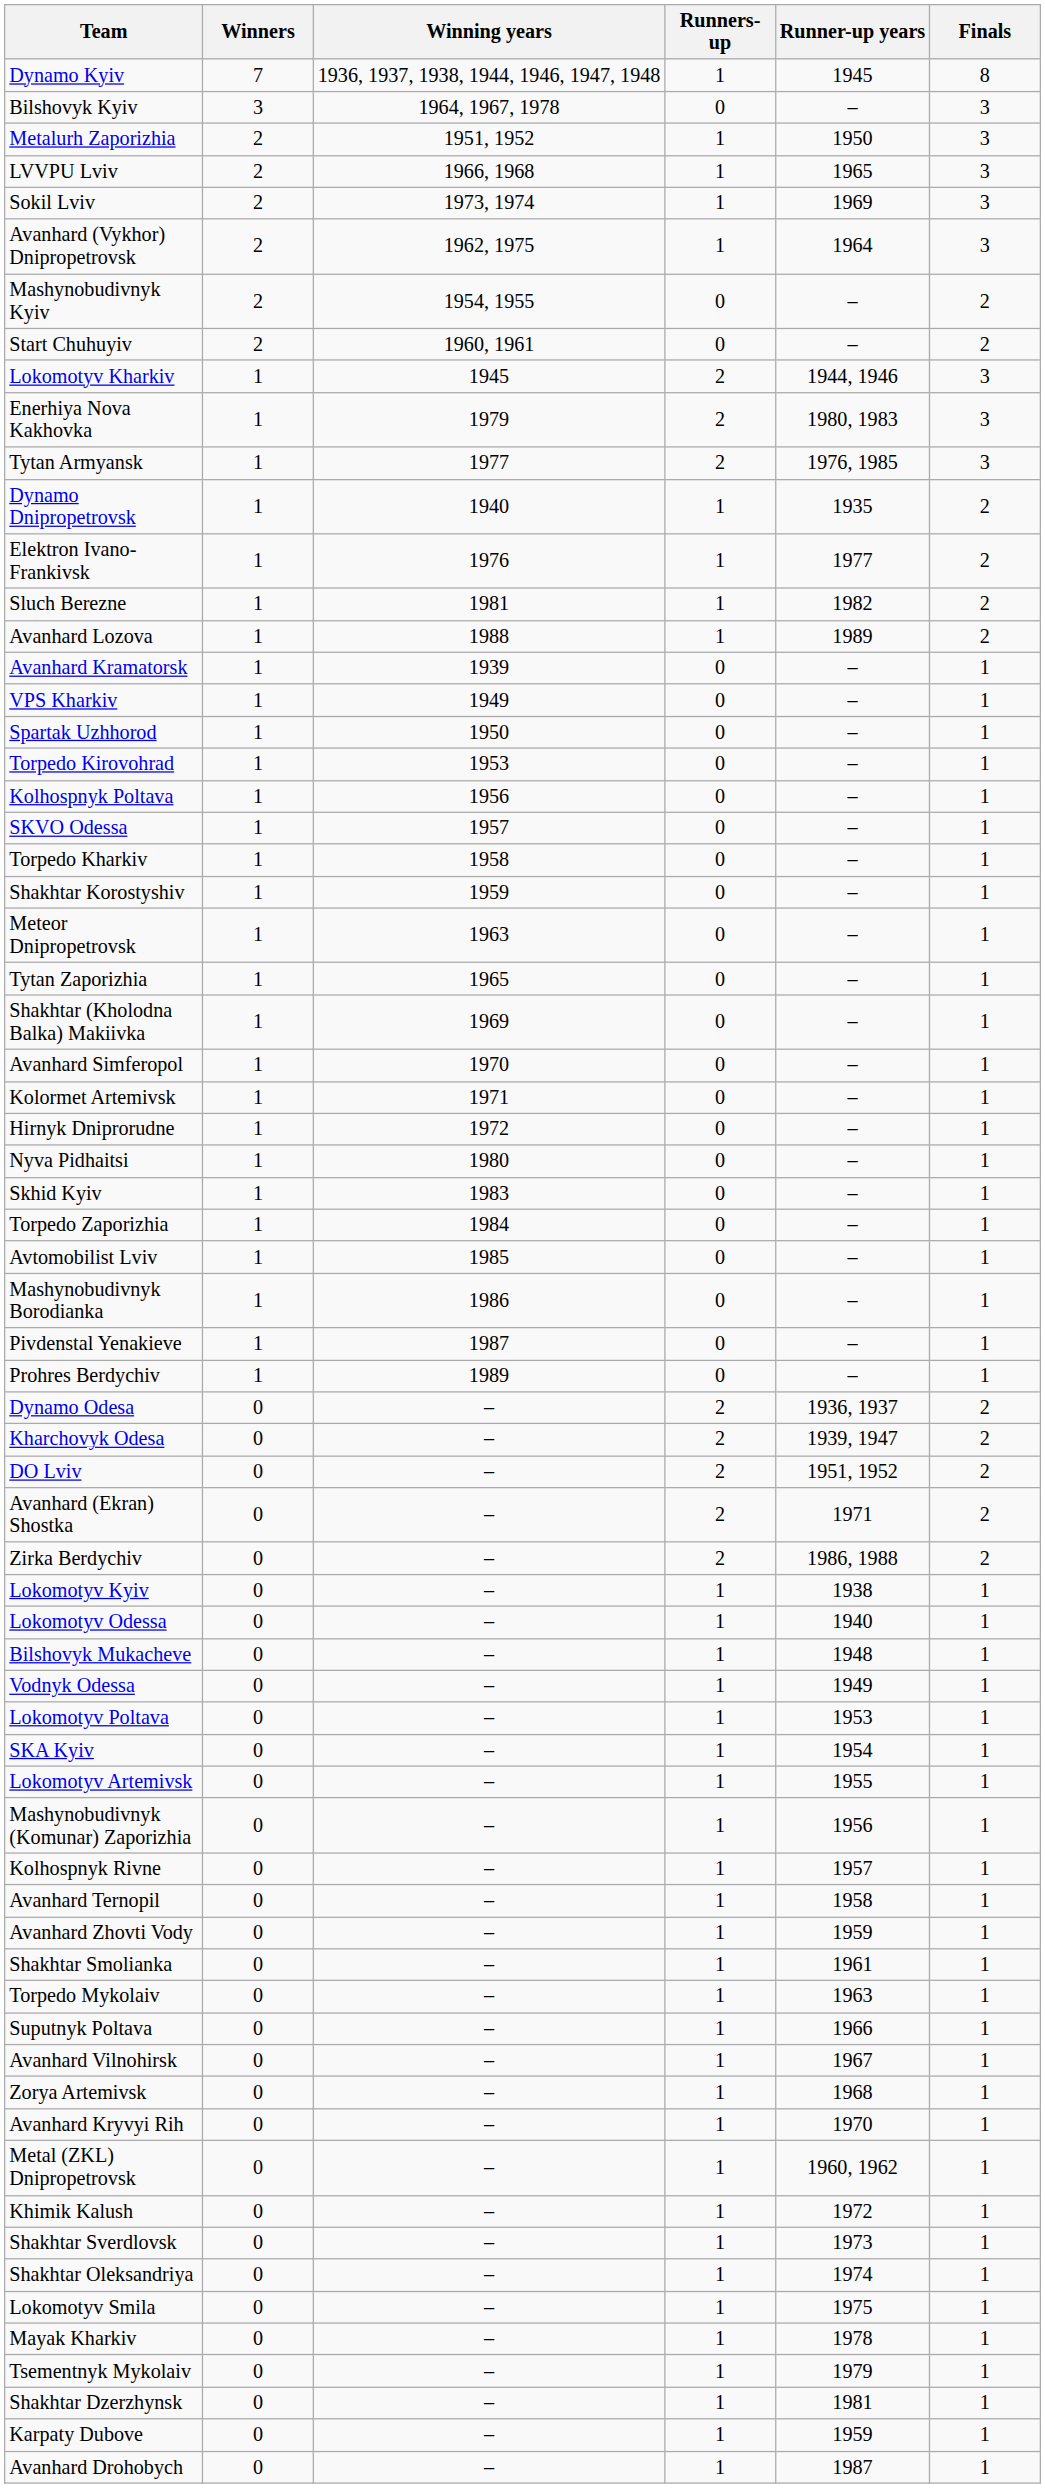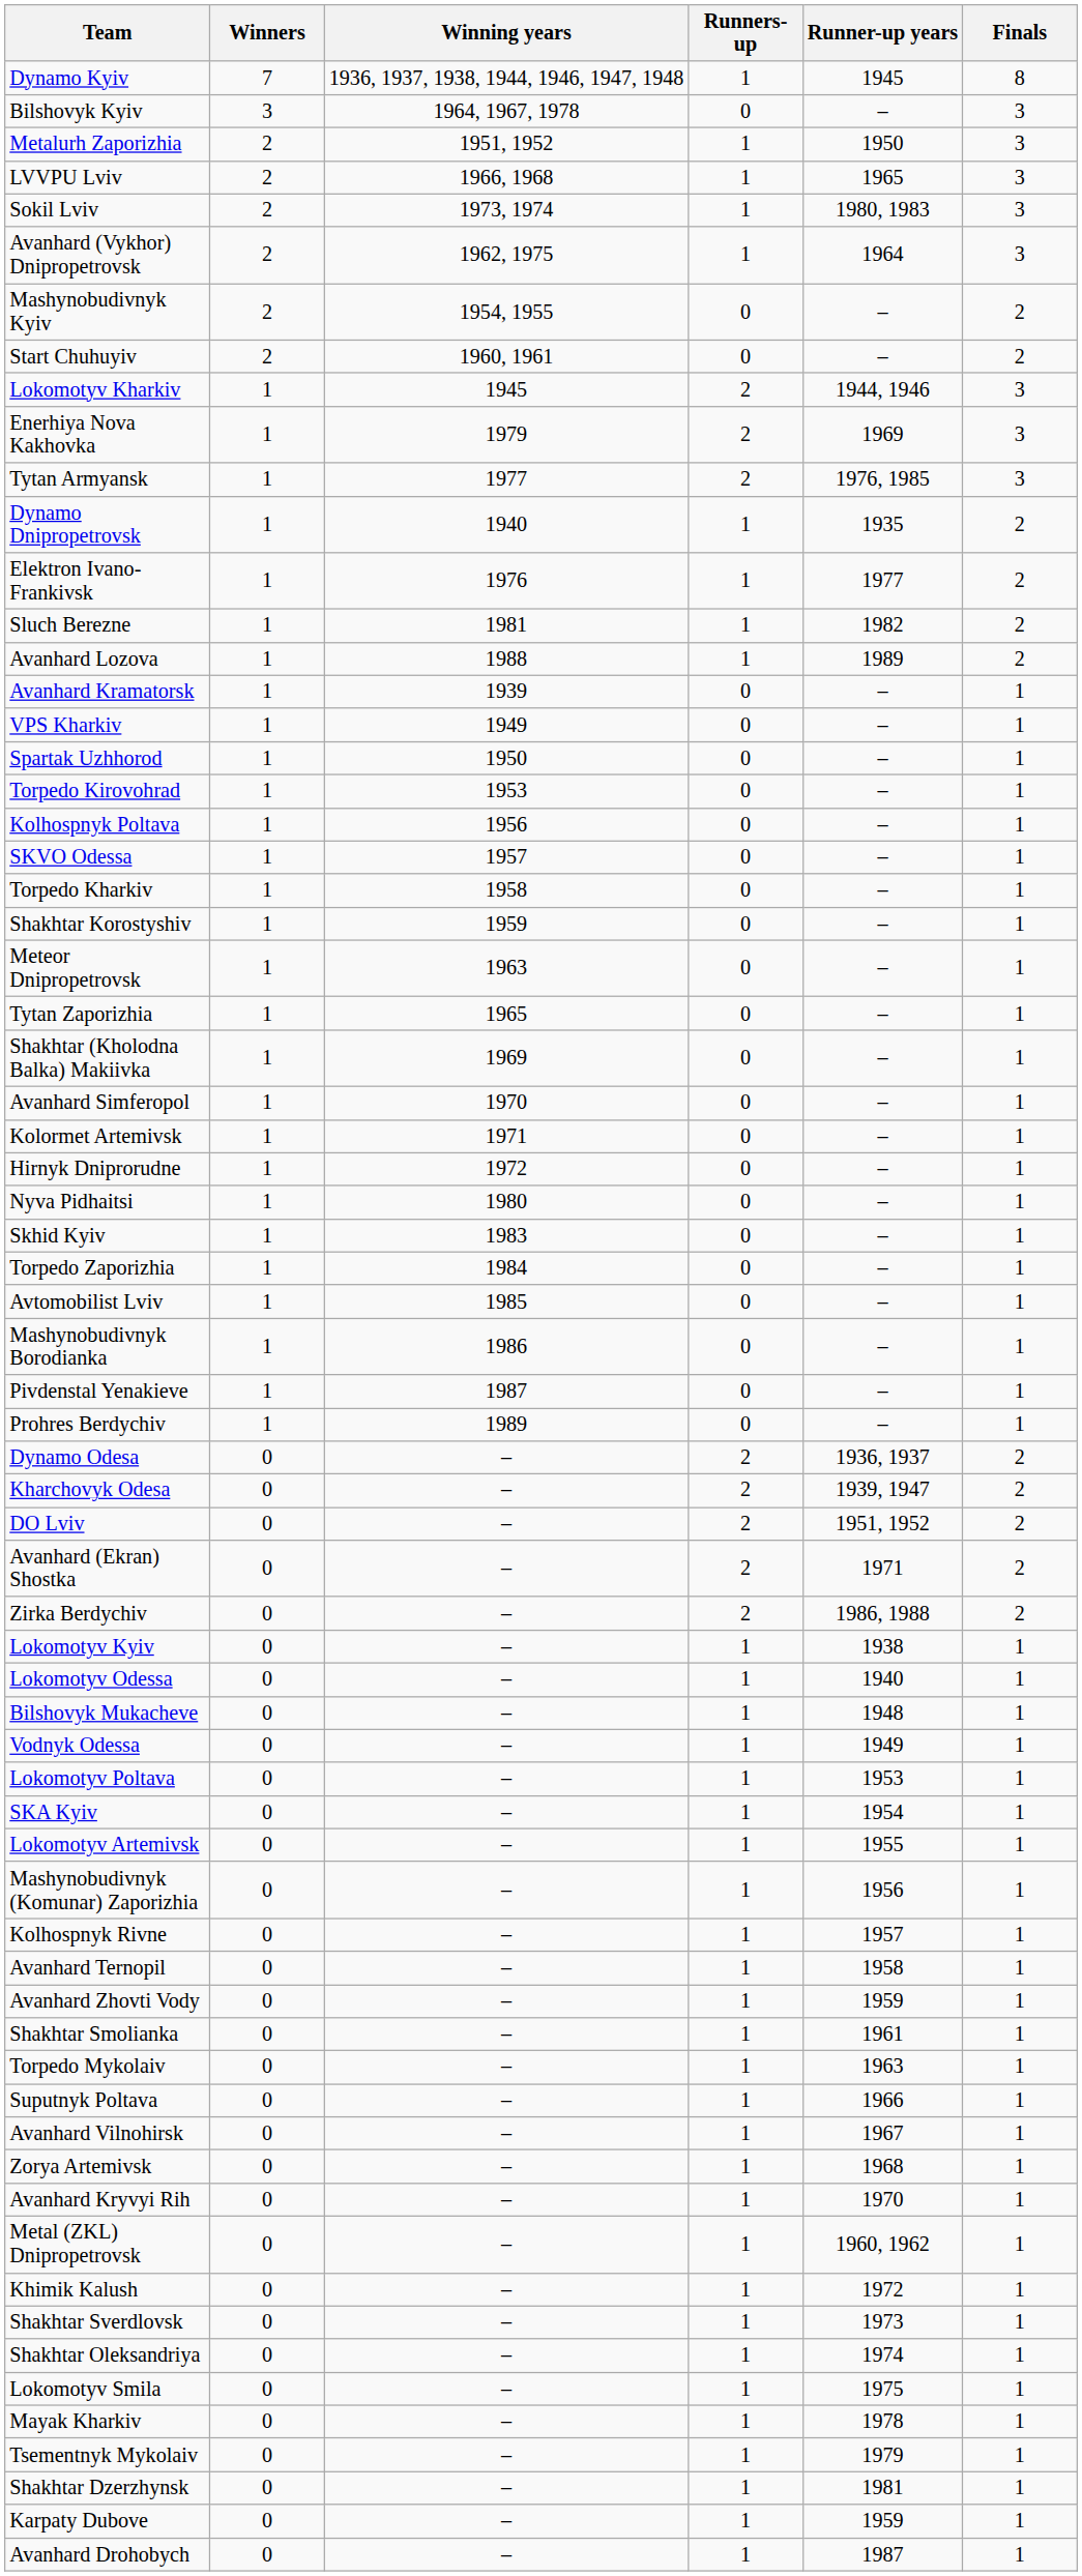 <table class="wikitable sortable" border="1">
 <tr>
 <th width=150>Team</th>
 <th width=80>Winners</th>
 <th class="unsortable">Winning years</th>
 <th width=80>Runners-up</th>
 <th class="unsortable">Runner-up years</th>
 <th width=80>Finals</th>
 </tr>
 <tr>
 <td><a href='#'>Dynamo Kyiv</a></td>
 <td align=center>7</td>
 <td align=center>1936, 1937, 1938, 1944, 1946, 1947, 1948</td>
 <td align=center>1</td>
 <td align=center>1945</td>
 <td align=center>8</td>
 </tr>
 <tr>
 <td>Bilshovyk Kyiv</td>
 <td align=center>3</td>
 <td align=center>1964, 1967, 1978</td>
 <td align=center>0</td>
 <td align=center>–</td>
 <td align=center>3</td>
 </tr>
 <tr>
 <td><a href='#'>Metalurh Zaporizhia</a></td>
 <td align=center>2</td>
 <td align=center>1951, 1952</td>
 <td align=center>1</td>
 <td align=center>1950</td>
 <td align=center>3</td>
 </tr>
 <tr>
 <td>LVVPU Lviv</td>
 <td align=center>2</td>
 <td align=center>1966, 1968</td>
 <td align=center>1</td>
 <td align=center>1965</td>
 <td align=center>3</td>
 </tr>
 <tr>
 <td>Sokil Lviv</td>
 <td align=center>2</td>
 <td align=center>1973, 1974</td>
 <td align=center>1</td>
-<td align=center>1969</td>
+<td align=center>1980, 1983</td>
 <td align=center>3</td>
 </tr>
 <tr>
 <td>Avanhard (Vykhor) Dnipropetrovsk</td>
 <td align=center>2</td>
 <td align=center>1962, 1975</td>
 <td align=center>1</td>
 <td align=center>1964</td>
 <td align=center>3</td>
 </tr>
 <tr>
 <td>Mashynobudivnyk Kyiv</td>
 <td align=center>2</td>
 <td align=center>1954, 1955</td>
 <td align=center>0</td>
 <td align=center>–</td>
 <td align=center>2</td>
 </tr>
 <tr>
 <td>Start Chuhuyiv</td>
 <td align=center>2</td>
 <td align=center>1960, 1961</td>
 <td align=center>0</td>
 <td align=center>–</td>
 <td align=center>2</td>
 </tr>
 <tr>
 <td><a href='#'>Lokomotyv Kharkiv</a></td>
 <td align=center>1</td>
 <td align=center>1945</td>
 <td align=center>2</td>
 <td align=center>1944, 1946</td>
 <td align=center>3</td>
 </tr>
 <tr>
 <td>Enerhiya Nova Kakhovka</td>
 <td align=center>1</td>
 <td align=center>1979</td>
 <td align=center>2</td>
-<td align=center>1980, 1983</td>
+<td align=center>1969</td>
 <td align=center>3</td>
 </tr>
 <tr>
 <td>Tytan Armyansk</td>
 <td align=center>1</td>
 <td align=center>1977</td>
 <td align=center>2</td>
 <td align=center>1976, 1985</td>
 <td align=center>3</td>
 </tr>
 <tr>
 <td><a href='#'>Dynamo Dnipropetrovsk</a></td>
 <td align=center>1</td>
 <td align=center>1940</td>
 <td align=center>1</td>
 <td align=center>1935</td>
 <td align=center>2</td>
 </tr>
 <tr>
 <td>Elektron Ivano-Frankivsk</td>
 <td align=center>1</td>
 <td align=center>1976</td>
 <td align=center>1</td>
 <td align=center>1977</td>
 <td align=center>2</td>
 </tr>
 <tr>
 <td>Sluch Berezne</td>
 <td align=center>1</td>
 <td align=center>1981</td>
 <td align=center>1</td>
 <td align=center>1982</td>
 <td align=center>2</td>
 </tr>
 <tr>
 <td>Avanhard Lozova</td>
 <td align=center>1</td>
 <td align=center>1988</td>
 <td align=center>1</td>
 <td align=center>1989</td>
 <td align=center>2</td>
 </tr>
 <tr>
 <td><a href='#'>Avanhard Kramatorsk</a></td>
 <td align=center>1</td>
 <td align=center>1939</td>
 <td align=center>0</td>
 <td align=center>–</td>
 <td align=center>1</td>
 </tr>
 <tr>
 <td><a href='#'>VPS Kharkiv</a></td>
 <td align=center>1</td>
 <td align=center>1949</td>
 <td align=center>0</td>
 <td align=center>–</td>
 <td align=center>1</td>
 </tr>
 <tr>
 <td><a href='#'>Spartak Uzhhorod</a></td>
 <td align=center>1</td>
 <td align=center>1950</td>
 <td align=center>0</td>
 <td align=center>–</td>
 <td align=center>1</td>
 </tr>
 <tr>
 <td><a href='#'>Torpedo Kirovohrad</a></td>
 <td align=center>1</td>
 <td align=center>1953</td>
 <td align=center>0</td>
 <td align=center>–</td>
 <td align=center>1</td>
 </tr>
 <tr>
 <td><a href='#'>Kolhospnyk Poltava</a></td>
 <td align=center>1</td>
 <td align=center>1956</td>
 <td align=center>0</td>
 <td align=center>–</td>
 <td align=center>1</td>
 </tr>
 <tr>
 <td><a href='#'>SKVO Odessa</a></td>
 <td align=center>1</td>
 <td align=center>1957</td>
 <td align=center>0</td>
 <td align=center>–</td>
 <td align=center>1</td>
 </tr>
 <tr>
 <td>Torpedo Kharkiv</td>
 <td align=center>1</td>
 <td align=center>1958</td>
 <td align=center>0</td>
 <td align=center>–</td>
 <td align=center>1</td>
 </tr>
 <tr>
 <td>Shakhtar Korostyshiv</td>
 <td align=center>1</td>
 <td align=center>1959</td>
 <td align=center>0</td>
 <td align=center>–</td>
 <td align=center>1</td>
 </tr>
 <tr>
 <td>Meteor Dnipropetrovsk</td>
 <td align=center>1</td>
 <td align=center>1963</td>
 <td align=center>0</td>
 <td align=center>–</td>
 <td align=center>1</td>
 </tr>
 <tr>
 <td>Tytan Zaporizhia</td>
 <td align=center>1</td>
 <td align=center>1965</td>
 <td align=center>0</td>
 <td align=center>–</td>
 <td align=center>1</td>
 </tr>
 <tr>
 <td>Shakhtar (Kholodna Balka) Makiivka</td>
 <td align=center>1</td>
 <td align=center>1969</td>
 <td align=center>0</td>
 <td align=center>–</td>
 <td align=center>1</td>
 </tr>
 <tr>
 <td>Avanhard Simferopol</td>
 <td align=center>1</td>
 <td align=center>1970</td>
 <td align=center>0</td>
 <td align=center>–</td>
 <td align=center>1</td>
 </tr>
 <tr>
 <td>Kolormet Artemivsk</td>
 <td align=center>1</td>
 <td align=center>1971</td>
 <td align=center>0</td>
 <td align=center>–</td>
 <td align=center>1</td>
 </tr>
 <tr>
 <td>Hirnyk Dniprorudne</td>
 <td align=center>1</td>
 <td align=center>1972</td>
 <td align=center>0</td>
 <td align=center>–</td>
 <td align=center>1</td>
 </tr>
 <tr>
 <td>Nyva Pidhaitsi</td>
 <td align=center>1</td>
 <td align=center>1980</td>
 <td align=center>0</td>
 <td align=center>–</td>
 <td align=center>1</td>
 </tr>
 <tr>
 <td>Skhid Kyiv</td>
 <td align=center>1</td>
 <td align=center>1983</td>
 <td align=center>0</td>
 <td align=center>–</td>
 <td align=center>1</td>
 </tr>
 <tr>
 <td>Torpedo Zaporizhia</td>
 <td align=center>1</td>
 <td align=center>1984</td>
 <td align=center>0</td>
 <td align=center>–</td>
 <td align=center>1</td>
 </tr>
 <tr>
 <td>Avtomobilist Lviv</td>
 <td align=center>1</td>
 <td align=center>1985</td>
 <td align=center>0</td>
 <td align=center>–</td>
 <td align=center>1</td>
 </tr>
 <tr>
 <td>Mashynobudivnyk Borodianka</td>
 <td align=center>1</td>
 <td align=center>1986</td>
 <td align=center>0</td>
 <td align=center>–</td>
 <td align=center>1</td>
 </tr>
 <tr>
 <td>Pivdenstal Yenakieve</td>
 <td align=center>1</td>
 <td align=center>1987</td>
 <td align=center>0</td>
 <td align=center>–</td>
 <td align=center>1</td>
 </tr>
 <tr>
 <td>Prohres Berdychiv</td>
 <td align=center>1</td>
 <td align=center>1989</td>
 <td align=center>0</td>
 <td align=center>–</td>
 <td align=center>1</td>
 </tr>
 <tr>
 <td><a href='#'>Dynamo Odesa</a></td>
 <td align=center>0</td>
 <td align=center>–</td>
 <td align=center>2</td>
 <td align=center>1936, 1937</td>
 <td align=center>2</td>
 </tr>
 <tr>
 <td><a href='#'>Kharchovyk Odesa</a></td>
 <td align=center>0</td>
 <td align=center>–</td>
 <td align=center>2</td>
 <td align=center>1939, 1947</td>
 <td align=center>2</td>
 </tr>
 <tr>
 <td><a href='#'>DO Lviv</a></td>
 <td align=center>0</td>
 <td align=center>–</td>
 <td align=center>2</td>
 <td align=center>1951, 1952</td>
 <td align=center>2</td>
 </tr>
 <tr>
 <td>Avanhard (Ekran) Shostka</td>
 <td align=center>0</td>
 <td align=center>–</td>
 <td align=center>2</td>
 <td align=center>1971</td>
 <td align=center>2</td>
 </tr>
 <tr>
 <td>Zirka Berdychiv</td>
 <td align=center>0</td>
 <td align=center>–</td>
 <td align=center>2</td>
 <td align=center>1986, 1988</td>
 <td align=center>2</td>
 </tr>
 <tr>
 <td><a href='#'>Lokomotyv Kyiv</a></td>
 <td align=center>0</td>
 <td align=center>–</td>
 <td align=center>1</td>
 <td align=center>1938</td>
 <td align=center>1</td>
 </tr>
 <tr>
 <td><a href='#'>Lokomotyv Odessa</a></td>
 <td align=center>0</td>
 <td align=center>–</td>
 <td align=center>1</td>
 <td align=center>1940</td>
 <td align=center>1</td>
 </tr>
 <tr>
 <td><a href='#'>Bilshovyk Mukacheve</a></td>
 <td align=center>0</td>
 <td align=center>–</td>
 <td align=center>1</td>
 <td align=center>1948</td>
 <td align=center>1</td>
 </tr>
 <tr>
 <td><a href='#'>Vodnyk Odessa</a></td>
 <td align=center>0</td>
 <td align=center>–</td>
 <td align=center>1</td>
 <td align=center>1949</td>
 <td align=center>1</td>
 </tr>
 <tr>
 <td><a href='#'>Lokomotyv Poltava</a></td>
 <td align=center>0</td>
 <td align=center>–</td>
 <td align=center>1</td>
 <td align=center>1953</td>
 <td align=center>1</td>
 </tr>
 <tr>
 <td><a href='#'>SKA Kyiv</a></td>
 <td align=center>0</td>
 <td align=center>–</td>
 <td align=center>1</td>
 <td align=center>1954</td>
 <td align=center>1</td>
 </tr>
 <tr>
 <td><a href='#'>Lokomotyv Artemivsk</a></td>
 <td align=center>0</td>
 <td align=center>–</td>
 <td align=center>1</td>
 <td align=center>1955</td>
 <td align=center>1</td>
 </tr>
 <tr>
 <td>Mashynobudivnyk (Komunar) Zaporizhia</td>
 <td align=center>0</td>
 <td align=center>–</td>
 <td align=center>1</td>
 <td align=center>1956</td>
 <td align=center>1</td>
 </tr>
 <tr>
 <td>Kolhospnyk Rivne</td>
 <td align=center>0</td>
 <td align=center>–</td>
 <td align=center>1</td>
 <td align=center>1957</td>
 <td align=center>1</td>
 </tr>
 <tr>
 <td>Avanhard Ternopil</td>
 <td align=center>0</td>
 <td align=center>–</td>
 <td align=center>1</td>
 <td align=center>1958</td>
 <td align=center>1</td>
 </tr>
 <tr>
 <td>Avanhard Zhovti Vody</td>
 <td align=center>0</td>
 <td align=center>–</td>
 <td align=center>1</td>
 <td align=center>1959</td>
 <td align=center>1</td>
 </tr>
 <tr>
 <td>Shakhtar Smolianka</td>
 <td align=center>0</td>
 <td align=center>–</td>
 <td align=center>1</td>
 <td align=center>1961</td>
 <td align=center>1</td>
 </tr>
 <tr>
 <td>Torpedo Mykolaiv</td>
 <td align=center>0</td>
 <td align=center>–</td>
 <td align=center>1</td>
 <td align=center>1963</td>
 <td align=center>1</td>
 </tr>
 <tr>
 <td>Suputnyk Poltava</td>
 <td align=center>0</td>
 <td align=center>–</td>
 <td align=center>1</td>
 <td align=center>1966</td>
 <td align=center>1</td>
 </tr>
 <tr>
 <td>Avanhard Vilnohirsk</td>
 <td align=center>0</td>
 <td align=center>–</td>
 <td align=center>1</td>
 <td align=center>1967</td>
 <td align=center>1</td>
 </tr>
 <tr>
 <td>Zorya Artemivsk</td>
 <td align=center>0</td>
 <td align=center>–</td>
 <td align=center>1</td>
 <td align=center>1968</td>
 <td align=center>1</td>
 </tr>
 <tr>
 <td>Avanhard Kryvyi Rih</td>
 <td align=center>0</td>
 <td align=center>–</td>
 <td align=center>1</td>
 <td align=center>1970</td>
 <td align=center>1</td>
 </tr>
 <tr>
 <td>Metal (ZKL) Dnipropetrovsk</td>
 <td align=center>0</td>
 <td align=center>–</td>
 <td align=center>1</td>
 <td align=center>1960, 1962</td>
 <td align=center>1</td>
 </tr>
 <tr>
 <td>Khimik Kalush</td>
 <td align=center>0</td>
 <td align=center>–</td>
 <td align=center>1</td>
 <td align=center>1972</td>
 <td align=center>1</td>
 </tr>
 <tr>
 <td>Shakhtar Sverdlovsk</td>
 <td align=center>0</td>
 <td align=center>–</td>
 <td align=center>1</td>
 <td align=center>1973</td>
 <td align=center>1</td>
 </tr>
 <tr>
 <td>Shakhtar Oleksandriya</td>
 <td align=center>0</td>
 <td align=center>–</td>
 <td align=center>1</td>
 <td align=center>1974</td>
 <td align=center>1</td>
 </tr>
 <tr>
 <td>Lokomotyv Smila</td>
 <td align=center>0</td>
 <td align=center>–</td>
 <td align=center>1</td>
 <td align=center>1975</td>
 <td align=center>1</td>
 </tr>
 <tr>
 <td>Mayak Kharkiv</td>
 <td align=center>0</td>
 <td align=center>–</td>
 <td align=center>1</td>
 <td align=center>1978</td>
 <td align=center>1</td>
 </tr>
 <tr>
 <td>Tsementnyk Mykolaiv</td>
 <td align=center>0</td>
 <td align=center>–</td>
 <td align=center>1</td>
 <td align=center>1979</td>
 <td align=center>1</td>
 </tr>
 <tr>
 <td>Shakhtar Dzerzhynsk</td>
 <td align=center>0</td>
 <td align=center>–</td>
 <td align=center>1</td>
 <td align=center>1981</td>
 <td align=center>1</td>
 </tr>
 <tr>
 <td>Karpaty Dubove</td>
 <td align=center>0</td>
 <td align=center>–</td>
 <td align=center>1</td>
 <td align=center>1959</td>
 <td align=center>1</td>
 </tr>
 <tr>
 <td>Avanhard Drohobych</td>
 <td align=center>0</td>
 <td align=center>–</td>
 <td align=center>1</td>
 <td align=center>1987</td>
 <td align=center>1</td>
 </tr>
 </table>
